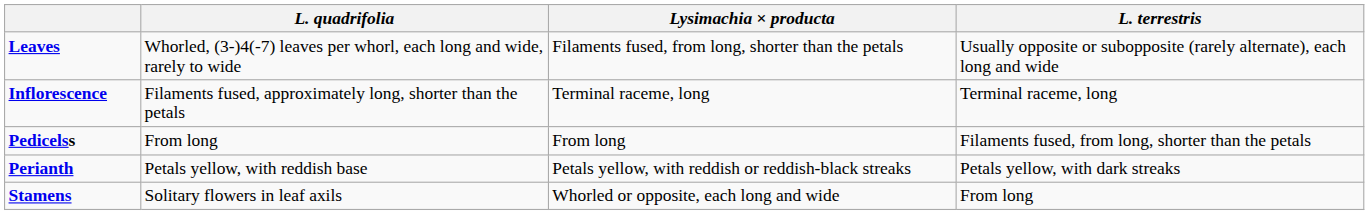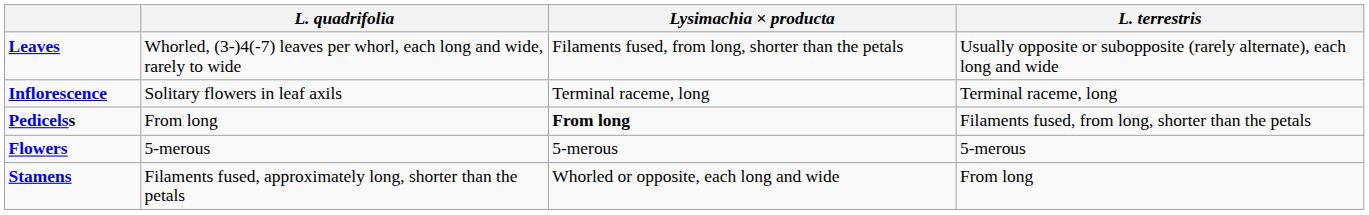 <table class="wikitable">
 <tr>
 <th style="width: 10%;"></th>
 <th style="width: 30%;"><em>L. quadrifolia</em></th>
 <th style="width: 30%;"><em>Lysimachia</em> × <em>producta</em></th>
 <th style="width: 30%;"><em>L. terrestris</em></th>
 </tr>
 <tr>
 <td style="vertical-align: top;"><strong><a href='#'>Leaves</a></strong></td>
 <td style="vertical-align: top;">Whorled, (3-)4(-7) leaves per whorl, each  long and  wide, rarely to  wide</td>
 <td style="vertical-align: top;">Filaments fused, from  long, shorter than the petals</td>
 <td style="vertical-align: top;">Usually opposite or subopposite (rarely alternate), each  long and  wide</td>
 </tr>
 <tr>
 <td style="vertical-align: top;"><strong><a href='#'>Inflorescence</a></strong></td>
-<td style="vertical-align: top;">Filaments fused, approximately  long, shorter than the petals</td>
+<td style="vertical-align: top;">Solitary flowers in leaf axils</td>
 <td style="vertical-align: top;">Terminal raceme,  long</td>
 <td style="vertical-align: top;">Terminal raceme,  long</td>
 </tr>
 <tr>
 <td style="vertical-align: top;"><strong><a href='#'>Pedicels</a>s</strong></td>
 <td style="vertical-align: top;">From  long</td>
-<td style="vertical-align: top;">From  long</td>
+<td style="vertical-align: top;"><strong>From  long</strong></td>
 <td style="vertical-align: top;">Filaments fused, from  long, shorter than the petals</td>
 </tr>
 <tr>
-<td style="vertical-align: top;"><strong><a href='#'>Perianth</a></strong></td>
-<td style="vertical-align: top;">Petals yellow, with reddish base</td>
-<td style="vertical-align: top;">Petals yellow, with reddish or reddish-black streaks</td>
-<td style="vertical-align: top;">Petals yellow, with dark streaks</td>
+<td style="vertical-align: top;"><strong><a href='#'>Flowers</a></strong></td>
+<td style="vertical-align: top;">5-merous</td>
+<td style="vertical-align: top;">5-merous</td>
+<td style="vertical-align: top;">5-merous</td>
 </tr>
 <tr>
 <td style="vertical-align: top;"><strong><a href='#'>Stamens</a></strong></td>
-<td style="vertical-align: top;">Solitary flowers in leaf axils</td>
+<td style="vertical-align: top;">Filaments fused, approximately  long, shorter than the petals</td>
 <td style="vertical-align: top;">Whorled or opposite, each  long and  wide</td>
 <td style="vertical-align: top;">From  long</td>
 </tr>
 </table>
